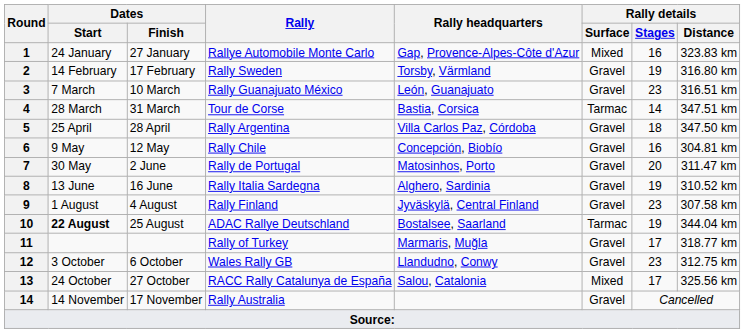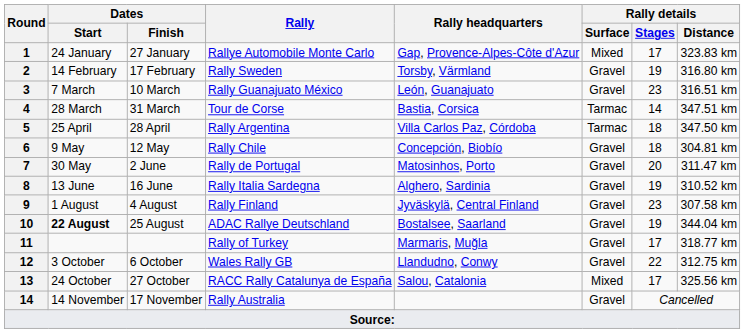 <table class="wikitable" style="font-size: 85%;">
 <tr>
 <th rowspan="2">Round</th>
 <th colspan="2">Dates</th>
 <th rowspan="2"><a href='#'>Rally</a></th>
 <th rowspan="2">Rally headquarters</th>
 <th colspan="4">Rally details</th>
 </tr>
 <tr>
 <th>Start</th>
 <th>Finish</th>
 <th>Surface</th>
 <th><a href='#'>Stages</a></th>
 <th>Distance</th>
 </tr>
 <tr>
 <th>1</th>
 <td>24 January</td>
 <td>27 January</td>
 <td> <a href='#'>Rallye Automobile Monte Carlo</a></td>
 <td><a href='#'>Gap</a>, <a href='#'>Provence-Alpes-Côte d'Azur</a></td>
 <td align=center>Mixed</td>
-<td align=center>16</td>
+<td align=center>17</td>
 <td align=center>323.83 km</td>
 </tr>
 <tr>
 <th>2</th>
 <td>14 February</td>
 <td>17 February</td>
 <td> <a href='#'>Rally Sweden</a></td>
 <td><a href='#'>Torsby</a>, <a href='#'>Värmland</a></td>
 <td align=center>Gravel</td>
 <td align=center>19</td>
 <td align=center>316.80 km</td>
 </tr>
 <tr>
 <th>3</th>
 <td>7 March</td>
 <td>10 March</td>
 <td> <a href='#'>Rally Guanajuato México</a></td>
 <td><a href='#'>León</a>, <a href='#'>Guanajuato</a></td>
 <td align=center>Gravel</td>
 <td align=center>23</td>
 <td align=center>316.51 km</td>
 </tr>
 <tr>
 <th>4</th>
 <td>28 March</td>
 <td>31 March</td>
 <td> <a href='#'>Tour de Corse</a></td>
 <td><a href='#'>Bastia</a>, <a href='#'>Corsica</a></td>
 <td align=center>Tarmac</td>
 <td align=center>14</td>
 <td align=center>347.51 km</td>
 </tr>
 <tr>
 <th>5</th>
 <td>25 April</td>
 <td>28 April</td>
 <td> <a href='#'>Rally Argentina</a></td>
 <td><a href='#'>Villa Carlos Paz</a>, <a href='#'>Córdoba</a></td>
-<td align=center>Gravel</td>
+<td align=center>Tarmac</td>
 <td align=center>18</td>
 <td align=center>347.50 km</td>
 </tr>
 <tr>
 <th>6</th>
 <td>9 May</td>
 <td>12 May</td>
 <td> <a href='#'>Rally Chile</a></td>
 <td><a href='#'>Concepción</a>, <a href='#'>Biobío</a></td>
 <td align=center>Gravel</td>
-<td align=center>16</td>
+<td align=center>18</td>
 <td align=center>304.81 km</td>
 </tr>
 <tr>
 <th>7</th>
 <td>30 May</td>
 <td>2 June</td>
 <td> <a href='#'>Rally de Portugal</a></td>
 <td><a href='#'>Matosinhos</a>, <a href='#'>Porto</a></td>
 <td align=center>Gravel</td>
 <td align=center>20</td>
 <td align=center>311.47 km</td>
 </tr>
 <tr>
 <th>8</th>
 <td>13 June</td>
 <td>16 June</td>
 <td> <a href='#'>Rally Italia Sardegna</a></td>
 <td><a href='#'>Alghero</a>, <a href='#'>Sardinia</a></td>
 <td align=center>Gravel</td>
 <td align=center>19</td>
 <td align=center>310.52 km</td>
 </tr>
 <tr>
 <th>9</th>
 <td>1 August</td>
 <td>4 August</td>
 <td> <a href='#'>Rally Finland</a></td>
 <td><a href='#'>Jyväskylä</a>, <a href='#'>Central Finland</a></td>
 <td align=center>Gravel</td>
 <td align=center>23</td>
 <td align=center>307.58 km</td>
 </tr>
 <tr>
 <th>10</th>
 <td><strong>22 August</strong></td>
 <td>25 August</td>
 <td> <a href='#'>ADAC Rallye Deutschland</a></td>
 <td><a href='#'>Bostalsee</a>, <a href='#'>Saarland</a></td>
-<td align=center>Tarmac</td>
+<td align=center>Gravel</td>
 <td align=center>19</td>
 <td align=center>344.04 km</td>
 </tr>
 <tr>
 <th>11</th>
 <td></td>
 <td></td>
 <td> <a href='#'>Rally of Turkey</a></td>
 <td><a href='#'>Marmaris</a>, <a href='#'>Muğla</a></td>
 <td align=center>Gravel</td>
 <td align=center>17</td>
 <td align=center>318.77 km</td>
 </tr>
 <tr>
 <th>12</th>
 <td>3 October</td>
 <td>6 October</td>
 <td> <a href='#'>Wales Rally GB</a></td>
 <td><a href='#'>Llandudno</a>, <a href='#'>Conwy</a></td>
 <td align=center>Gravel</td>
-<td align=center>23</td>
+<td align=center>22</td>
 <td align=center>312.75 km</td>
 </tr>
 <tr>
 <th>13</th>
 <td>24 October</td>
 <td>27 October</td>
 <td nowrap> <a href='#'>RACC Rally Catalunya de España</a></td>
 <td><a href='#'>Salou</a>, <a href='#'>Catalonia</a></td>
 <td align=center>Mixed</td>
 <td align=center>17</td>
 <td align=center>325.56 km</td>
 </tr>
 <tr>
 <th>14</th>
 <td>14 November</td>
 <td>17 November</td>
 <td> <a href='#'>Rally Australia</a></td>
 <td></td>
 <td align=center>Gravel</td>
 <td align="center" colspan=2><em>Cancelled</em></td>
 </tr>
 <tr>
 <td style="background-color:#EAECF0; text-align:center" colspan="9"><strong>Source:</strong></td>
 </tr>
 </table>
